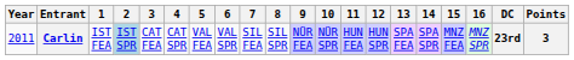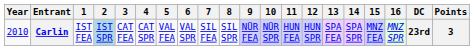 <table class="wikitable" style="text-align:center; font-size:85%">
 <tr>
 <th>Year</th>
 <th>Entrant</th>
 <th>1</th>
 <th>2</th>
 <th>3</th>
 <th>4</th>
 <th>5</th>
 <th>6</th>
 <th>7</th>
 <th>8</th>
 <th>9</th>
 <th>10</th>
 <th>11</th>
 <th>12</th>
 <th>13</th>
 <th>14</th>
 <th>15</th>
 <th>16</th>
 <th>DC</th>
 <th>Points</th>
 </tr>
 <tr>
-<td><a href='#'>2011</a></td>
+<td><a href='#'>2010</a></td>
 <th><a href='#'>Carlin</a></th>
 <td><a href='#'>IST<br>FEA</a></td>
 <td style="background: lightblue;"><a href='#'>IST<br>SPR</a></td>
 <td><a href='#'>CAT<br>FEA</a></td>
 <td><a href='#'>CAT<br>SPR</a></td>
 <td><a href='#'>VAL<br>FEA</a></td>
 <td><a href='#'>VAL<br>SPR</a></td>
 <td><a href='#'>SIL<br>FEA</a></td>
 <td><a href='#'>SIL<br>SPR</a></td>
 <td style="background:#cfcfff;"><a href='#'>NÜR<br>FEA</a><br></td>
 <td style="background:#cfcfff;"><a href='#'>NÜR<br>SPR</a><br></td>
 <td style="background:#cfcfff;"><a href='#'>HUN<br>FEA</a><br></td>
 <td style="background:#cfcfff;"><a href='#'>HUN<br>SPR</a><br></td>
 <td style="background:#efcfff;"><a href='#'>SPA<br>FEA</a><br></td>
 <td style="background:#efcfff;"><a href='#'>SPA<br>SPR</a><br></td>
 <td style="background:#cfcfff;"><a href='#'>MNZ<br>FEA</a><br></td>
 <td style="background:#dfffdf;"><em><a href='#'>MNZ<br>SPR</a></em><br></td>
 <th>23rd</th>
 <th>3</th>
 </tr>
 </table>
